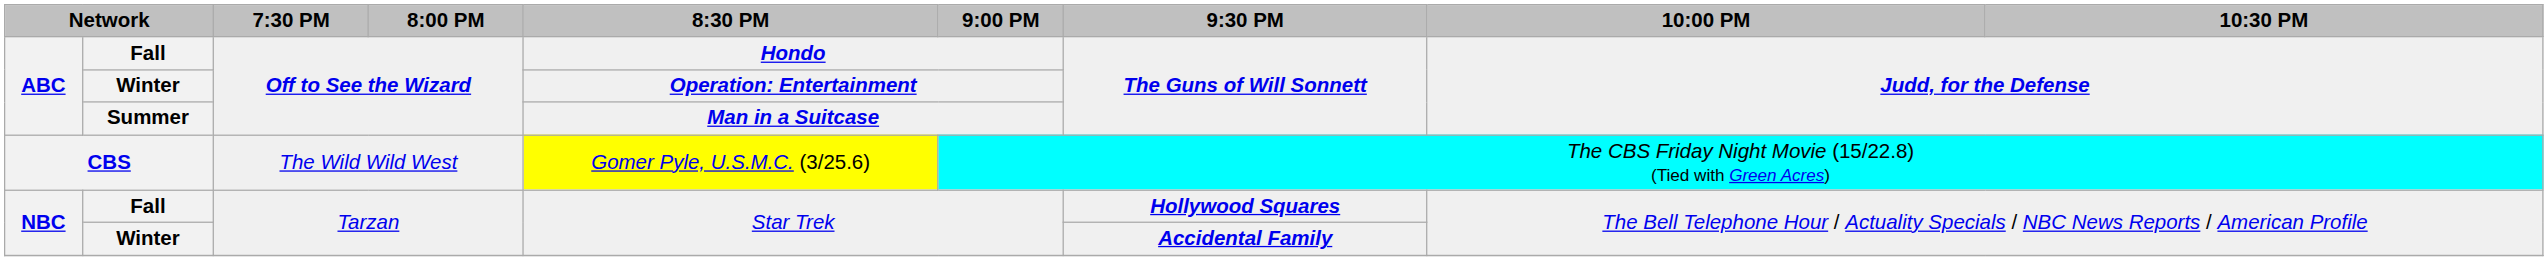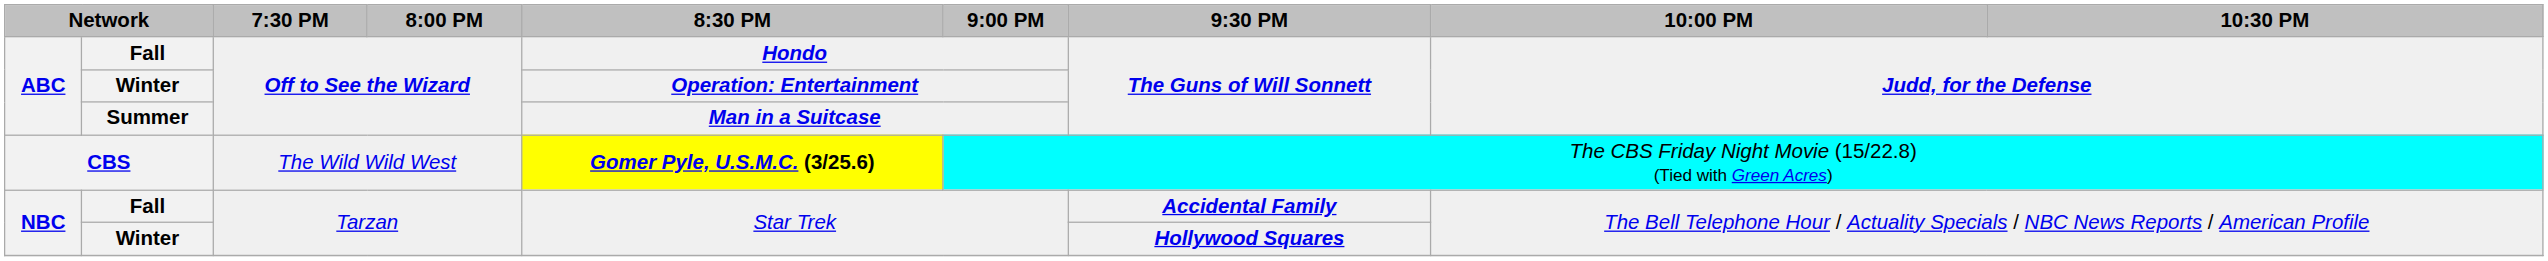 <table class="wikitable" style="width:100%;margin-right:0;text-align:center">
 <tr>
 <th colspan="2" style="background-color:#C0C0C0;text-align:center">Network</th>
 <th style="background-color:#C0C0C0;text-align:center">7:30 PM</th>
 <th style="background-color:#C0C0C0;text-align:center">8:00 PM</th>
 <th style="background-color:#C0C0C0;text-align:center">8:30 PM</th>
 <th style="background-color:#C0C0C0;text-align:center">9:00 PM</th>
 <th style="background-color:#C0C0C0;text-align:center">9:30 PM</th>
 <th style="background-color:#C0C0C0;text-align:center">10:00 PM</th>
 <th style="background-color:#C0C0C0;text-align:center">10:30 PM</th>
 </tr>
 <tr>
 <th bgcolor="#C0C0C0" rowspan="3"><a href='#'>ABC</a></th>
 <th>Fall</th>
 <td bgcolor="#F0F0F0" colspan="2" rowspan="3"><strong><em><a href='#'>Off to See the Wizard</a></em></strong></td>
 <td bgcolor="#F0F0F0" colspan="2"><strong><em><a href='#'>Hondo</a></em></strong></td>
 <td bgcolor="#F0F0F0" rowspan="3"><strong><em><a href='#'>The Guns of Will Sonnett</a></em></strong></td>
 <td bgcolor="#F0F0F0" colspan="2" rowspan="3"><strong><em><a href='#'>Judd, for the Defense</a></em></strong></td>
 </tr>
 <tr>
 <th>Winter</th>
 <td bgcolor="#F0F0F0" colspan="2"><strong><em><a href='#'>Operation: Entertainment</a></em></strong></td>
 </tr>
 <tr>
 <th>Summer</th>
 <td bgcolor="#F0F0F0" colspan="2"><strong><em><a href='#'>Man in a Suitcase</a></em></strong></td>
 </tr>
 <tr>
 <th bgcolor="#C0C0C0" colspan="2"><a href='#'>CBS</a></th>
 <td bgcolor="#F0F0F0" colspan="2"><em><a href='#'>The Wild Wild West</a></em></td>
-<td bgcolor="#FFFF00"><em><a href='#'>Gomer Pyle, U.S.M.C.</a></em> (3/25.6)</td>
+<td bgcolor="#FFFF00"><strong><em><a href='#'>Gomer Pyle, U.S.M.C.</a></em> (3/25.6)</strong></td>
 <td bgcolor="#00FFFF" colspan="4"><em>The CBS Friday Night Movie</em> (15/22.8)<br><small>(Tied with <em><a href='#'>Green Acres</a></em>)</small></td>
 </tr>
 <tr>
 <th bgcolor="#C0C0C0" rowspan="2"><a href='#'>NBC</a></th>
 <th>Fall</th>
 <td bgcolor="#F0F0F0" rowspan="2" colspan="2"><em><a href='#'>Tarzan</a></em></td>
 <td bgcolor="#F0F0F0" rowspan="2" colspan="2"><em><a href='#'>Star Trek</a></em></td>
-<td bgcolor="#F0F0F0"><strong><em><a href='#'>Hollywood Squares</a></em></strong></td>
+<td bgcolor="#F0F0F0"><strong><em><a href='#'>Accidental Family</a></em></strong></td>
 <td bgcolor="#F0F0F0" rowspan="2" colspan="2"><em><a href='#'>The Bell Telephone Hour</a></em> / <em><a href='#'>Actuality Specials</a></em> / <em><a href='#'>NBC News Reports</a></em> / <em><a href='#'>American Profile</a></em></td>
 </tr>
 <tr>
 <th>Winter</th>
-<td bgcolor="#F0F0F0"><strong><em><a href='#'>Accidental Family</a></em></strong></td>
+<td bgcolor="#F0F0F0"><strong><em><a href='#'>Hollywood Squares</a></em></strong></td>
 </tr>
 <tr>
 </tr>
 </table>
